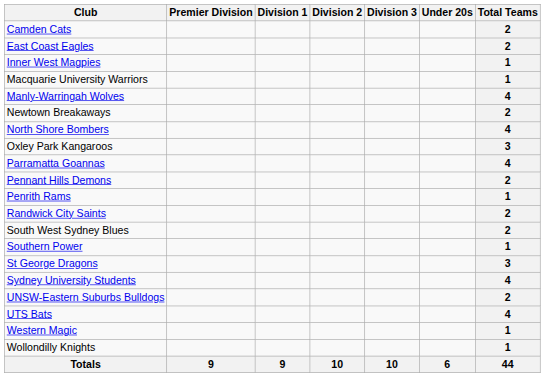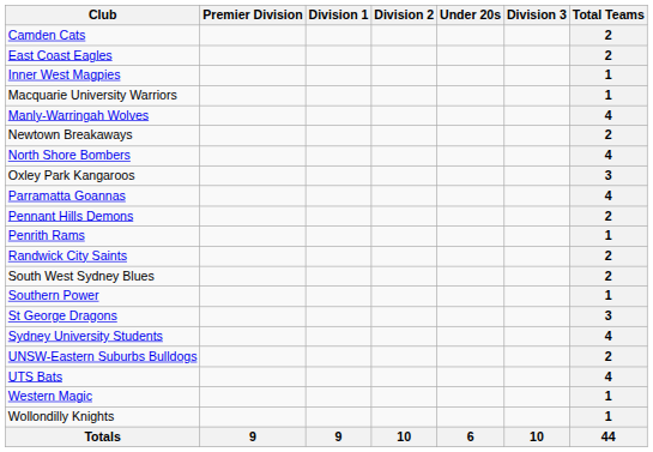 <table class="wikitable sortable">
 <tr>
 <th>Club</th>
 <th>Premier Division</th>
 <th>Division 1</th>
 <th>Division 2</th>
+<th>Under 20s</th>
 <th>Division 3</th>
-<th>Under 20s</th>
 <th>Total Teams</th>
 </tr>
 <tr>
 <td><a href='#'>Camden Cats</a></td>
 <td></td>
 <td></td>
 <td></td>
 <td></td>
 <td></td>
 <th>2</th>
 </tr>
 <tr>
 <td><a href='#'>East Coast Eagles</a></td>
 <td></td>
 <td></td>
 <td></td>
 <td></td>
 <td></td>
 <th>2</th>
 </tr>
 <tr>
 <td><a href='#'>Inner West Magpies</a></td>
 <td></td>
 <td></td>
 <td></td>
 <td></td>
 <td></td>
 <th>1</th>
 </tr>
 <tr>
 <td>Macquarie University Warriors</td>
 <td></td>
 <td></td>
 <td></td>
 <td></td>
 <td></td>
 <th>1</th>
 </tr>
 <tr>
 <td><a href='#'>Manly-Warringah Wolves</a></td>
 <td></td>
 <td></td>
 <td></td>
 <td></td>
 <td></td>
 <th>4</th>
 </tr>
 <tr>
 <td>Newtown Breakaways</td>
 <td></td>
 <td></td>
 <td></td>
 <td></td>
 <td></td>
 <th>2</th>
 </tr>
 <tr>
 <td><a href='#'>North Shore Bombers</a></td>
 <td></td>
 <td></td>
 <td></td>
 <td></td>
 <td></td>
 <th>4</th>
 </tr>
 <tr>
 <td>Oxley Park Kangaroos</td>
 <td></td>
 <td></td>
 <td></td>
 <td></td>
 <td></td>
 <th>3</th>
 </tr>
 <tr>
 <td><a href='#'>Parramatta Goannas</a></td>
 <td></td>
 <td></td>
 <td></td>
 <td></td>
 <td></td>
 <th>4</th>
 </tr>
 <tr>
 <td><a href='#'>Pennant Hills Demons</a></td>
 <td></td>
 <td></td>
 <td></td>
 <td></td>
 <td></td>
 <th>2</th>
 </tr>
 <tr>
 <td><a href='#'>Penrith Rams</a></td>
 <td></td>
 <td></td>
 <td></td>
 <td></td>
 <td></td>
 <th>1</th>
 </tr>
 <tr>
 <td><a href='#'>Randwick City Saints</a></td>
 <td></td>
 <td></td>
 <td></td>
 <td></td>
 <td></td>
 <th>2</th>
 </tr>
 <tr>
 <td>South West Sydney Blues</td>
 <td></td>
 <td></td>
 <td></td>
 <td></td>
 <td></td>
 <th>2</th>
 </tr>
 <tr>
 <td><a href='#'>Southern Power</a></td>
 <td></td>
 <td></td>
 <td></td>
 <td></td>
 <td></td>
 <th>1</th>
 </tr>
 <tr>
 <td><a href='#'>St George Dragons</a></td>
 <td></td>
 <td></td>
 <td></td>
 <td></td>
 <td></td>
 <th>3</th>
 </tr>
 <tr>
 <td><a href='#'>Sydney University Students</a></td>
 <td></td>
 <td></td>
 <td></td>
 <td></td>
 <td></td>
 <th>4</th>
 </tr>
 <tr>
 <td><a href='#'>UNSW-Eastern Suburbs Bulldogs</a></td>
 <td></td>
 <td></td>
 <td></td>
 <td></td>
 <td></td>
 <th>2</th>
 </tr>
 <tr>
 <td><a href='#'>UTS Bats</a></td>
 <td></td>
 <td></td>
 <td></td>
 <td></td>
 <td></td>
 <th>4</th>
 </tr>
 <tr>
 <td><a href='#'>Western Magic</a></td>
 <td></td>
 <td></td>
 <td></td>
 <td></td>
 <td></td>
 <th>1</th>
 </tr>
 <tr>
 <td>Wollondilly Knights</td>
 <td></td>
 <td></td>
 <td></td>
 <td></td>
 <td></td>
 <th>1</th>
 </tr>
 <tr>
 <th>Totals</th>
 <th>9</th>
 <th>9</th>
 <th>10</th>
+<th>6</th>
 <th>10</th>
-<th>6</th>
 <th>44</th>
 </tr>
 </table>
